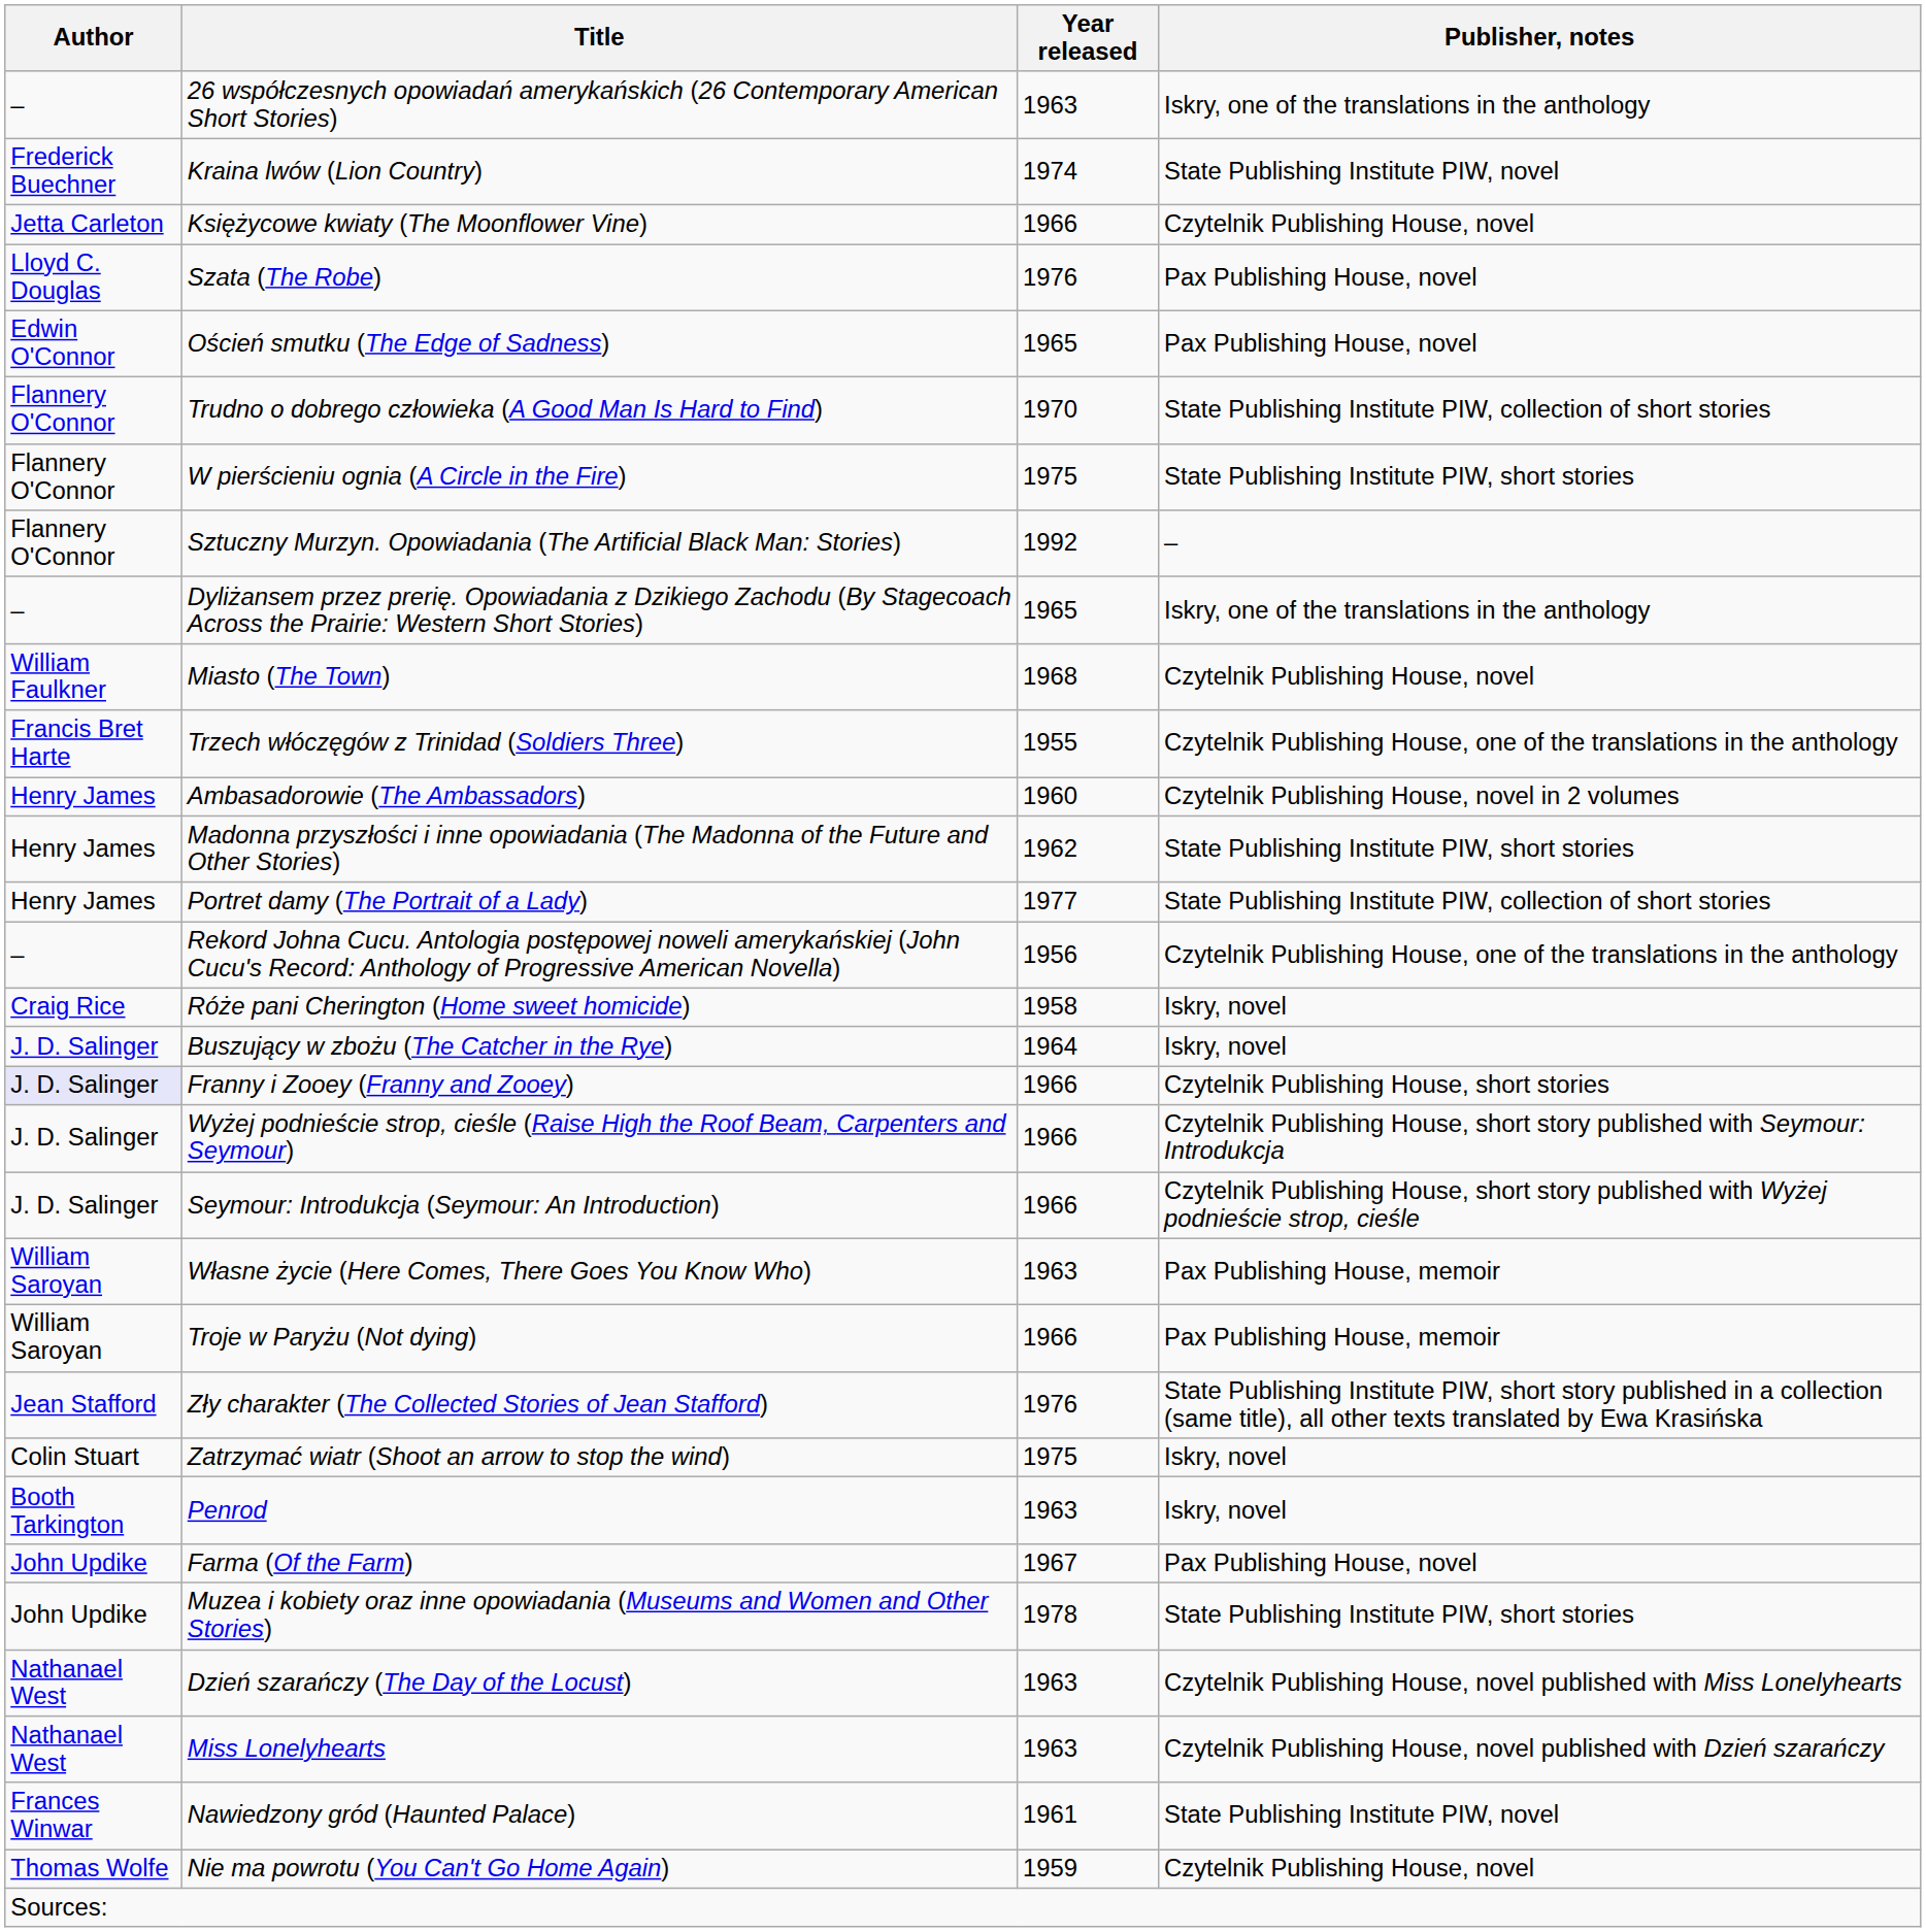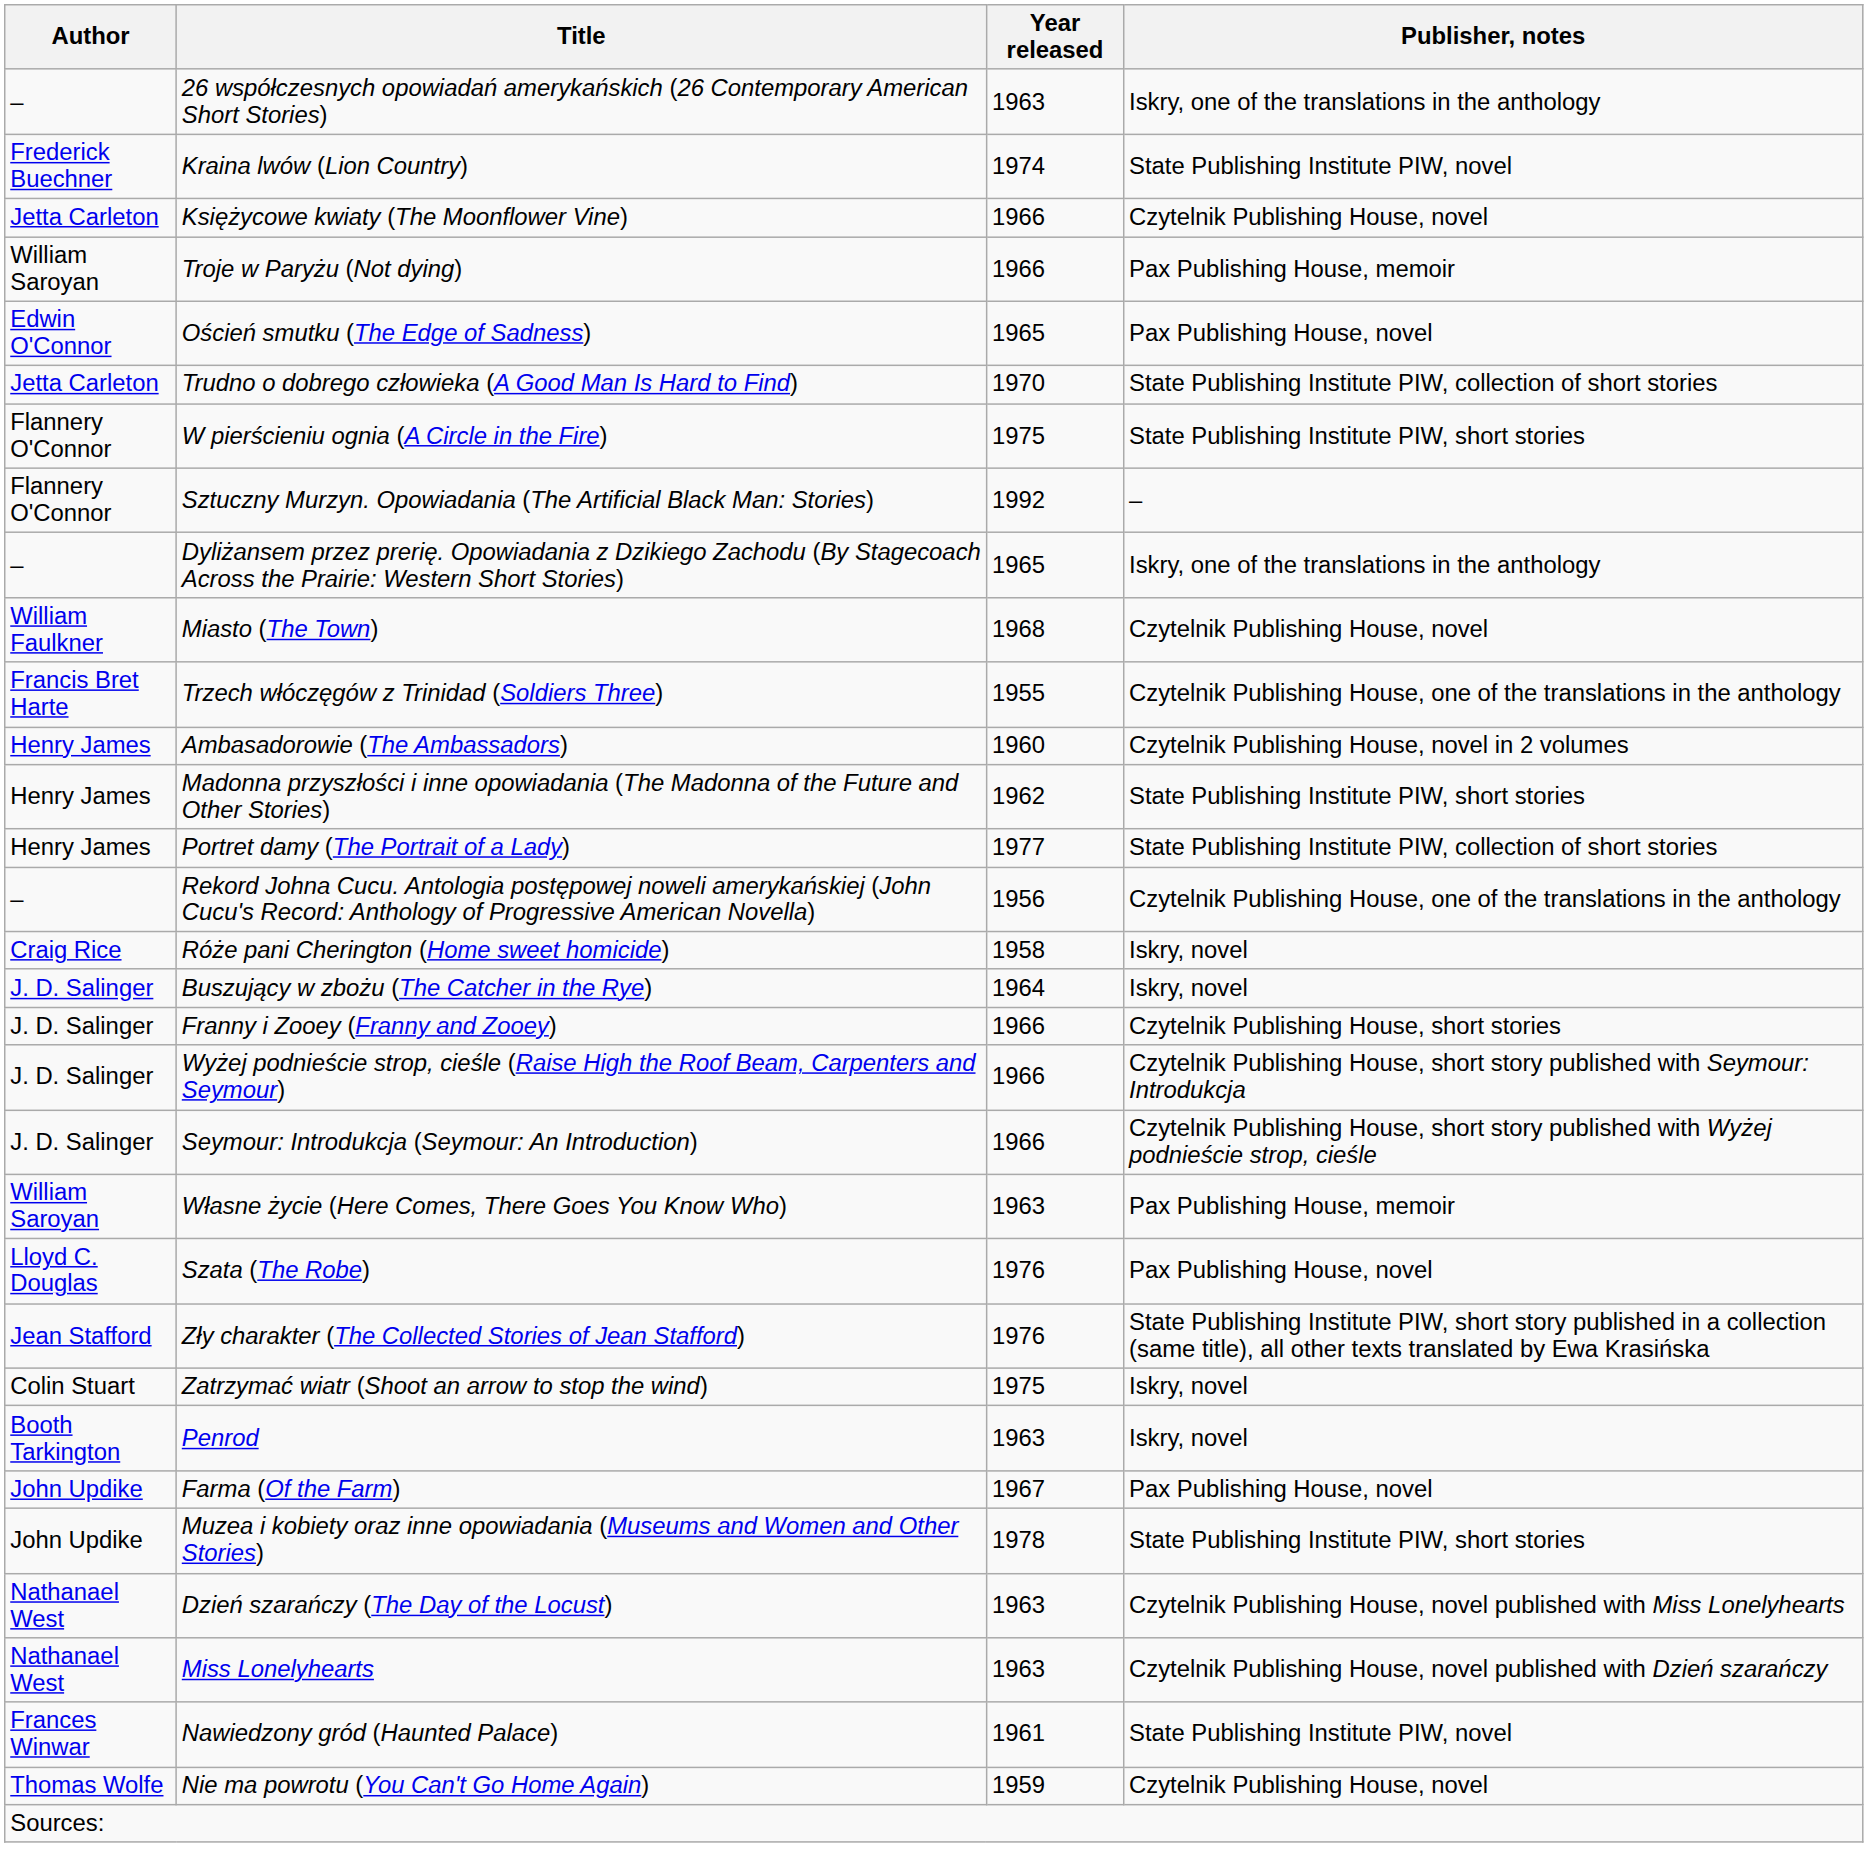 <table class="wikitable">
 <tr>
 <th>Author</th>
 <th>Title</th>
 <th>Year released</th>
 <th>Publisher, notes</th>
 </tr>
 <tr>
 <td>–</td>
 <td><em>26 współczesnych opowiadań amerykańskich</em> (<em>26 Contemporary American Short Stories</em>)</td>
 <td>1963</td>
 <td>Iskry, one of the translations in the anthology</td>
 </tr>
 <tr>
 <td><a href='#'>Frederick Buechner</a></td>
 <td><em>Kraina lwów</em> (<em>Lion Country</em>)</td>
 <td>1974</td>
 <td>State Publishing Institute PIW, novel</td>
 </tr>
 <tr>
 <td><a href='#'>Jetta Carleton</a></td>
 <td><em>Księżycowe kwiaty</em> (<em>The Moonflower Vine</em>)</td>
 <td>1966</td>
 <td>Czytelnik Publishing House, novel</td>
 </tr>
 <tr>
-<td><a href='#'>Lloyd C. Douglas</a></td>
-<td><em>Szata</em> (<em><a href='#'>The Robe</a></em>)</td>
-<td>1976</td>
-<td>Pax Publishing House, novel</td>
+<td>William Saroyan</td>
+<td><em>Troje w Paryżu</em> (<em>Not dying</em>)</td>
+<td>1966</td>
+<td>Pax Publishing House, memoir</td>
 </tr>
 <tr>
 <td><a href='#'>Edwin O'Connor</a></td>
 <td><em>Oścień smutku</em> (<em><a href='#'>The Edge of Sadness</a></em>)</td>
 <td>1965</td>
 <td>Pax Publishing House, novel</td>
 </tr>
 <tr>
-<td><a href='#'>Flannery O'Connor</a></td>
+<td><a href='#'>Jetta Carleton</a></td>
 <td><em>Trudno o dobrego człowieka</em> (<em><a href='#'>A Good Man Is Hard to Find</a></em>)</td>
 <td>1970</td>
 <td>State Publishing Institute PIW, collection of short stories</td>
 </tr>
 <tr>
 <td>Flannery O'Connor</td>
 <td><em>W pierścieniu ognia</em> (<em><a href='#'>A Circle in the Fire</a></em>)</td>
 <td>1975</td>
 <td>State Publishing Institute PIW, short stories</td>
 </tr>
 <tr>
 <td>Flannery O'Connor</td>
 <td><em>Sztuczny Murzyn. Opowiadania</em> (<em>The Artificial Black Man: Stories</em>)</td>
 <td>1992</td>
 <td>–</td>
 </tr>
 <tr>
 <td>–</td>
 <td><em>Dyliżansem przez prerię. Opowiadania z Dzikiego Zachodu</em> (<em>By Stagecoach Across the Prairie: Western Short Stories</em>)</td>
 <td>1965</td>
 <td>Iskry, one of the translations in the anthology</td>
 </tr>
 <tr>
 <td><a href='#'>William Faulkner</a></td>
 <td><em>Miasto</em> (<em><a href='#'>The Town</a></em>)</td>
 <td>1968</td>
 <td>Czytelnik Publishing House, novel</td>
 </tr>
 <tr>
 <td><a href='#'>Francis Bret Harte</a></td>
 <td><em>Trzech włóczęgów z Trinidad</em> (<em><a href='#'>Soldiers Three</a></em>)</td>
 <td>1955</td>
 <td>Czytelnik Publishing House, one of the translations in the anthology</td>
 </tr>
 <tr>
 <td><a href='#'>Henry James</a></td>
 <td><em>Ambasadorowie</em> (<em><a href='#'>The Ambassadors</a></em>)</td>
 <td>1960</td>
 <td>Czytelnik Publishing House, novel in 2 volumes</td>
 </tr>
 <tr>
 <td>Henry James</td>
 <td><em>Madonna przyszłości i inne opowiadania</em> (<em>The Madonna of the Future and Other Stories</em>)</td>
 <td>1962</td>
 <td>State Publishing Institute PIW, short stories</td>
 </tr>
 <tr>
 <td>Henry James</td>
 <td><em>Portret damy</em> (<em><a href='#'>The Portrait of a Lady</a></em>)</td>
 <td>1977</td>
 <td>State Publishing Institute PIW, collection of short stories</td>
 </tr>
 <tr>
 <td>–</td>
 <td><em>Rekord Johna Cucu. Antologia postępowej noweli amerykańskiej</em> (<em>John Cucu's Record: Anthology of Progressive American Novella</em>)</td>
 <td>1956</td>
 <td>Czytelnik Publishing House, one of the translations in the anthology</td>
 </tr>
 <tr>
 <td><a href='#'>Craig Rice</a></td>
 <td><em>Róże pani Cherington</em> (<em><a href='#'>Home sweet homicide</a></em>)</td>
 <td>1958</td>
 <td>Iskry, novel</td>
 </tr>
 <tr>
 <td><a href='#'>J. D. Salinger</a></td>
 <td><em>Buszujący w zbożu</em> (<em><a href='#'>The Catcher in the Rye</a></em>)</td>
 <td>1964</td>
 <td>Iskry, novel</td>
 </tr>
 <tr>
-<td style="background: lavender;">J. D. Salinger</td>
+<td>J. D. Salinger</td>
 <td><em>Franny i Zooey</em> (<em><a href='#'>Franny and Zooey</a></em>)</td>
 <td>1966</td>
 <td>Czytelnik Publishing House, short stories</td>
 </tr>
 <tr>
 <td>J. D. Salinger</td>
 <td><em>Wyżej podnieście strop, cieśle</em> (<em><a href='#'>Raise High the Roof Beam, Carpenters and Seymour</a></em>)</td>
 <td>1966</td>
 <td>Czytelnik Publishing House, short story published with <em>Seymour: Introdukcja</em></td>
 </tr>
 <tr>
 <td>J. D. Salinger</td>
 <td><em>Seymour: Introdukcja</em> (<em>Seymour: An Introduction</em>)</td>
 <td>1966</td>
 <td>Czytelnik Publishing House, short story published with <em>Wyżej podnieście strop, cieśle</em></td>
 </tr>
 <tr>
 <td><a href='#'>William Saroyan</a></td>
 <td><em>Własne życie</em> (<em>Here Comes, There Goes You Know Who</em>)</td>
 <td>1963</td>
 <td>Pax Publishing House, memoir</td>
 </tr>
 <tr>
-<td>William Saroyan</td>
-<td><em>Troje w Paryżu</em> (<em>Not dying</em>)</td>
-<td>1966</td>
-<td>Pax Publishing House, memoir</td>
+<td><a href='#'>Lloyd C. Douglas</a></td>
+<td><em>Szata</em> (<em><a href='#'>The Robe</a></em>)</td>
+<td>1976</td>
+<td>Pax Publishing House, novel</td>
 </tr>
 <tr>
 <td><a href='#'>Jean Stafford</a></td>
 <td><em>Zły charakter</em> (<em><a href='#'>The Collected Stories of Jean Stafford</a></em>)</td>
 <td>1976</td>
 <td>State Publishing Institute PIW, short story published in a collection (same title), all other texts translated by Ewa Krasińska</td>
 </tr>
 <tr>
 <td>Colin Stuart</td>
 <td><em>Zatrzymać wiatr</em> (<em>Shoot an arrow to stop the wind</em>)</td>
 <td>1975</td>
 <td>Iskry, novel</td>
 </tr>
 <tr>
 <td><a href='#'>Booth Tarkington</a></td>
 <td><em><a href='#'>Penrod</a></em></td>
 <td>1963</td>
 <td>Iskry, novel</td>
 </tr>
 <tr>
 <td><a href='#'>John Updike</a></td>
 <td><em>Farma</em> (<em><a href='#'>Of the Farm</a></em>)</td>
 <td>1967</td>
 <td>Pax Publishing House, novel</td>
 </tr>
 <tr>
 <td>John Updike</td>
 <td><em>Muzea i kobiety oraz inne opowiadania</em> (<em><a href='#'>Museums and Women and Other Stories</a></em>)</td>
 <td>1978</td>
 <td>State Publishing Institute PIW, short stories</td>
 </tr>
 <tr>
 <td><a href='#'>Nathanael West</a></td>
 <td><em>Dzień szarańczy</em> (<em><a href='#'>The Day of the Locust</a></em>)</td>
 <td>1963</td>
 <td>Czytelnik Publishing House, novel published with <em>Miss Lonelyhearts</em></td>
 </tr>
 <tr>
 <td><a href='#'>Nathanael West</a></td>
 <td><em><a href='#'>Miss Lonelyhearts</a></em></td>
 <td>1963</td>
 <td>Czytelnik Publishing House, novel published with <em>Dzień szarańczy</em></td>
 </tr>
 <tr>
 <td><a href='#'>Frances Winwar</a></td>
 <td><em>Nawiedzony gród</em> (<em>Haunted Palace</em>)</td>
 <td>1961</td>
 <td>State Publishing Institute PIW, novel</td>
 </tr>
 <tr>
 <td><a href='#'>Thomas Wolfe</a></td>
 <td><em>Nie ma powrotu</em> (<em><a href='#'>You Can't Go Home Again</a></em>)</td>
 <td>1959</td>
 <td>Czytelnik Publishing House, novel</td>
 </tr>
 <tr>
 <td colspan="4">Sources:</td>
 </tr>
 </table>
